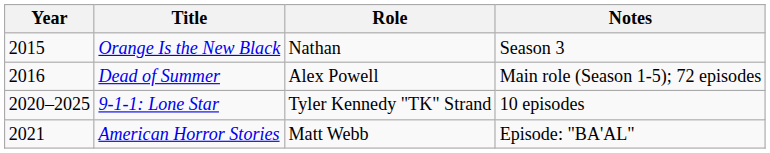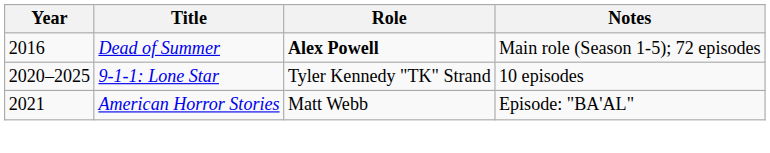 <table class="wikitable sortable">
 <tr>
 <th>Year</th>
 <th>Title</th>
 <th>Role</th>
 <th class="unsortable">Notes</th>
 </tr>
 <tr>
-<td>2015</td>
-<td><em><a href='#'>Orange Is the New Black</a></em></td>
-<td>Nathan</td>
-<td>Season 3</td>
-</tr>
-<tr>
 <td>2016</td>
 <td><em><a href='#'>Dead of Summer</a></em></td>
-<td>Alex Powell</td>
+<td><strong>Alex Powell</strong></td>
 <td>Main role (Season 1-5); 72 episodes</td>
 </tr>
 <tr>
 <td>2020–2025</td>
 <td><em><a href='#'>9-1-1: Lone Star</a></em></td>
 <td>Tyler Kennedy "TK" Strand</td>
 <td>10 episodes</td>
 </tr>
 <tr>
 <td>2021</td>
 <td><em><a href='#'>American Horror Stories</a></em></td>
 <td>Matt Webb</td>
 <td>Episode: "BA'AL"</td>
 </tr>
 </table>
